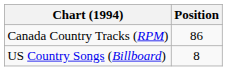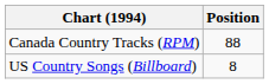 <table class="wikitable sortable">
 <tr>
 <th scope="col">Chart (1994)</th>
 <th scope="col">Position</th>
 </tr>
 <tr>
 <td>Canada Country Tracks (<em><a href='#'>RPM</a></em>)</td>
-<td align="center">86</td>
+<td align="center">88</td>
 </tr>
 <tr>
 <td>US <a href='#'>Country Songs</a> (<em><a href='#'>Billboard</a></em>)</td>
 <td align="center">8</td>
 </tr>
 </table>
